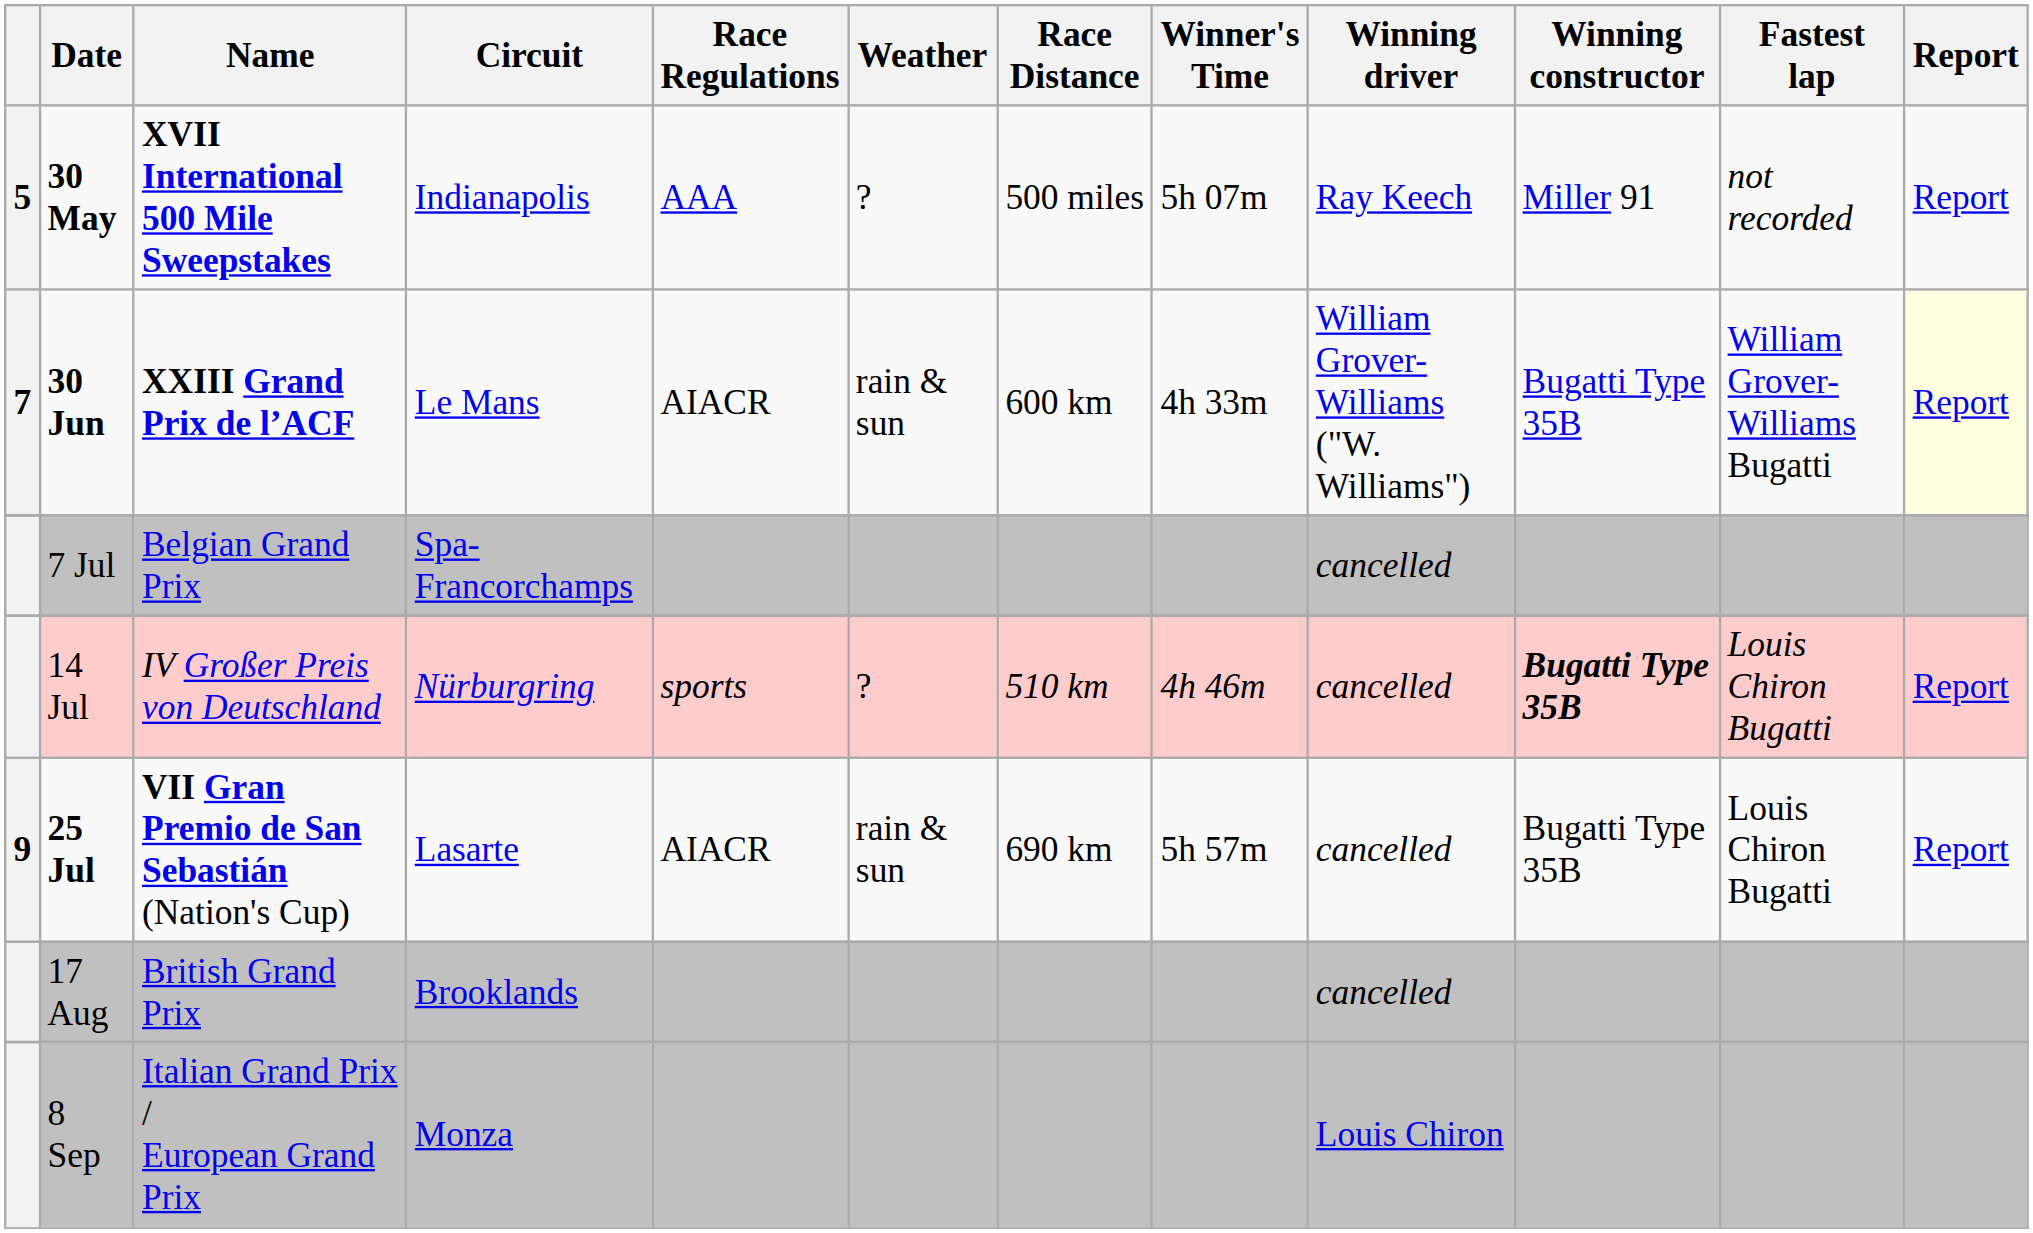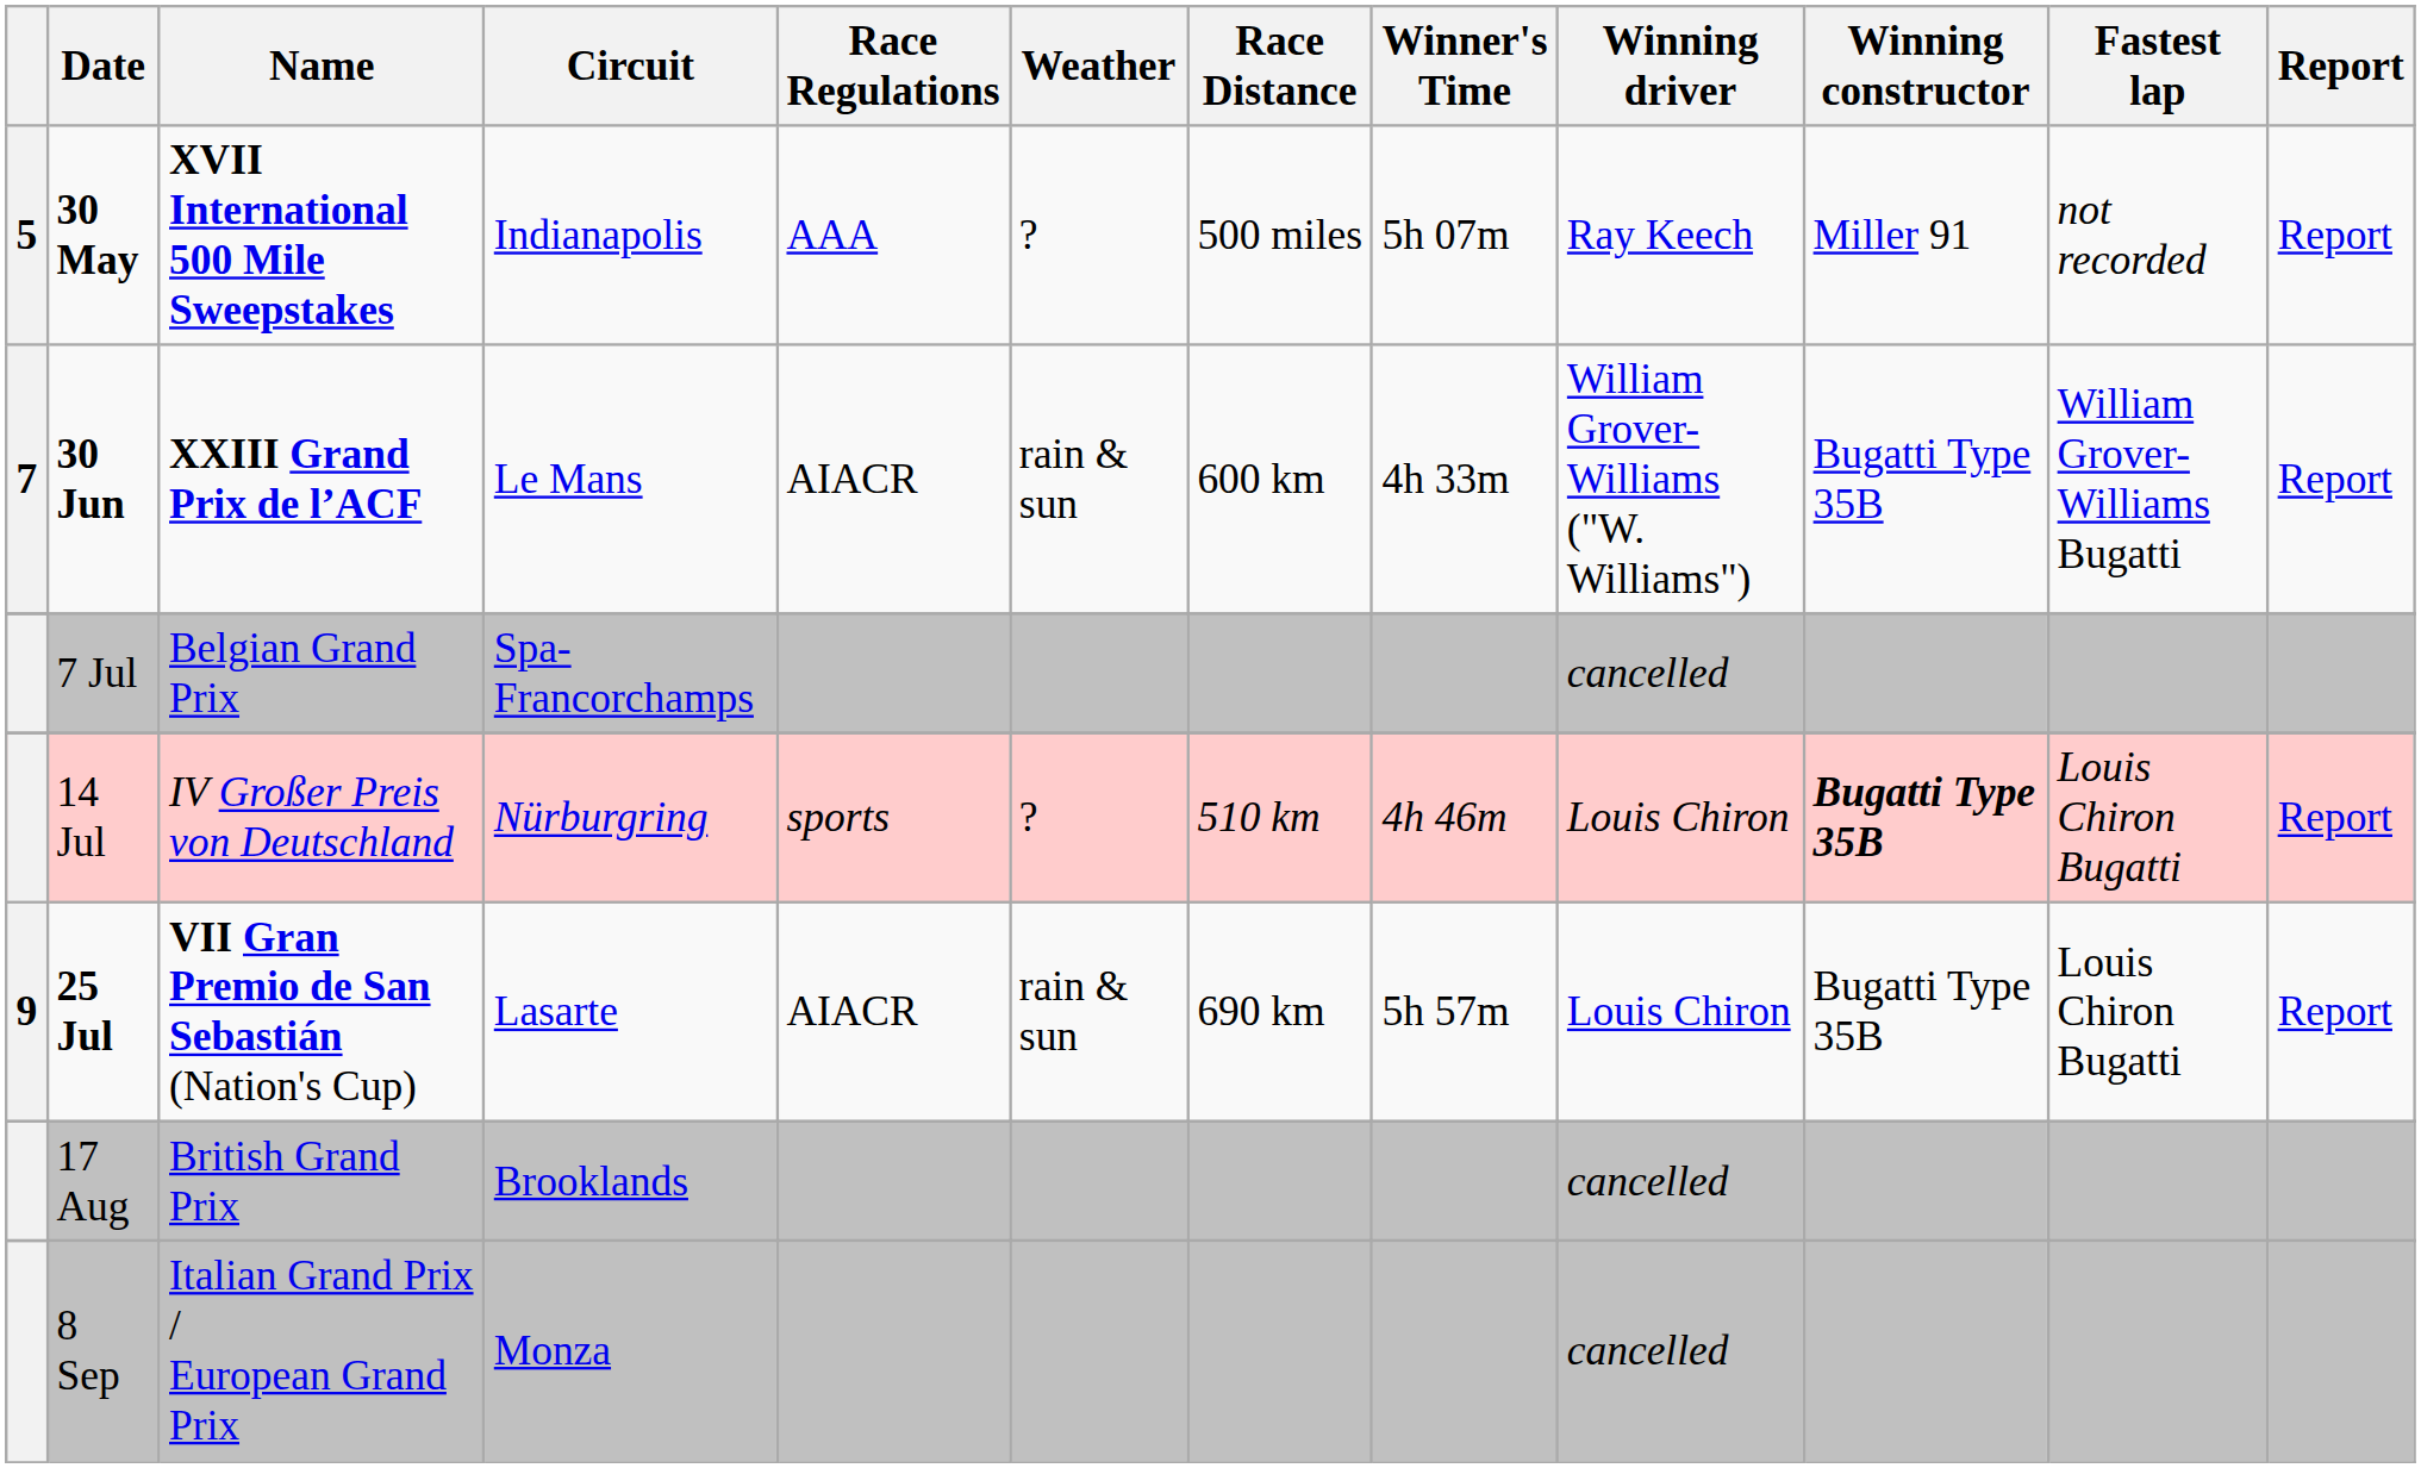 <table class="wikitable" style="font-size:95%">
 <tr>
 <th></th>
 <th>Date</th>
 <th>Name</th>
 <th>Circuit</th>
 <th>Race<br>Regulations</th>
 <th>Weather</th>
 <th>Race<br>Distance</th>
 <th>Winner's<br>Time</th>
 <th>Winning driver</th>
 <th>Winning<br>constructor</th>
 <th>Fastest<br>lap</th>
 <th>Report</th>
 </tr>
 <tr>
 <th>5</th>
 <td><strong>30 May</strong></td>
 <td> <strong>XVII <a href='#'>International 500 Mile <br>Sweepstakes</a></strong></td>
 <td><a href='#'>Indianapolis</a></td>
 <td><a href='#'>AAA</a></td>
 <td>?</td>
 <td>500 miles</td>
 <td>5h 07m</td>
 <td> <a href='#'>Ray Keech</a></td>
 <td><a href='#'>Miller</a> 91</td>
 <td><em>not recorded</em></td>
 <td><a href='#'>Report</a></td>
 </tr>
 <tr>
 <th>7</th>
 <td><strong>30 Jun</strong></td>
 <td> <strong>XXIII <a href='#'>Grand Prix de l’ACF</a> </strong></td>
 <td><a href='#'>Le Mans</a></td>
 <td>AIACR</td>
 <td>rain & sun</td>
 <td>600 km</td>
 <td>4h 33m</td>
 <td> <a href='#'>William Grover-Williams</a><br>("W. Williams")</td>
 <td><a href='#'>Bugatti Type 35B</a></td>
 <td><a href='#'>William Grover-Williams</a><br> Bugatti</td>
-<td style="background: lightyellow;"><a href='#'>Report</a></td>
+<td><a href='#'>Report</a></td>
 </tr>
 <tr>
 </tr>
 <tr style="background:#C0C0C0;">
 <th></th>
 <td>7 Jul</td>
 <td> <a href='#'>Belgian Grand Prix</a></td>
 <td><a href='#'>Spa-Francorchamps</a></td>
 <td></td>
 <td></td>
 <td></td>
 <td></td>
 <td><em>cancelled</em></td>
 <td></td>
 <td></td>
 <td></td>
 </tr>
 <tr>
 </tr>
 <tr style="background:#fcc;">
 <th></th>
 <td>14 Jul</td>
 <td> <em>IV <a href='#'>Großer Preis von Deutschland</a> </em></td>
 <td><em><a href='#'>Nürburgring</a></em></td>
 <td><em>sports</em></td>
 <td>?</td>
 <td><em>510 km</em></td>
 <td><em>4h 46m</em></td>
-<td><em>cancelled</em></td>
+<td><em> Louis Chiron</em></td>
 <td><strong><em>Bugatti Type 35B </em></strong></td>
 <td><em>Louis Chiron<br>Bugatti</em></td>
 <td><a href='#'>Report</a></td>
 </tr>
 <tr>
 <th>9</th>
 <td><strong>25 Jul</strong></td>
 <td> <strong>VII <a href='#'>Gran Premio de San Sebastián</a></strong><br> (Nation's Cup)</td>
 <td><a href='#'>Lasarte</a></td>
 <td>AIACR</td>
 <td>rain & sun</td>
 <td>690 km</td>
 <td>5h 57m</td>
-<td><em>cancelled</em></td>
+<td> <a href='#'>Louis Chiron</a></td>
 <td>Bugatti Type 35B</td>
 <td>Louis Chiron<br>Bugatti</td>
 <td><a href='#'>Report</a></td>
 </tr>
 <tr>
 </tr>
 <tr style="background:#C0C0C0;">
 <th></th>
 <td>17 Aug</td>
 <td> <a href='#'>British Grand Prix</a></td>
 <td><a href='#'>Brooklands</a></td>
 <td></td>
 <td></td>
 <td></td>
 <td></td>
 <td><em>cancelled</em></td>
 <td></td>
 <td></td>
 <td></td>
 </tr>
 <tr>
 </tr>
 <tr style="background:#C0C0C0;">
 <th></th>
 <td>8 Sep</td>
 <td> <a href='#'>Italian Grand Prix</a> /<br> <a href='#'>European Grand Prix</a></td>
 <td><a href='#'>Monza</a></td>
 <td></td>
 <td></td>
 <td></td>
 <td></td>
-<td> <a href='#'>Louis Chiron</a></td>
+<td><em>cancelled</em></td>
 <td></td>
 <td></td>
 <td></td>
 </tr>
 </table>
